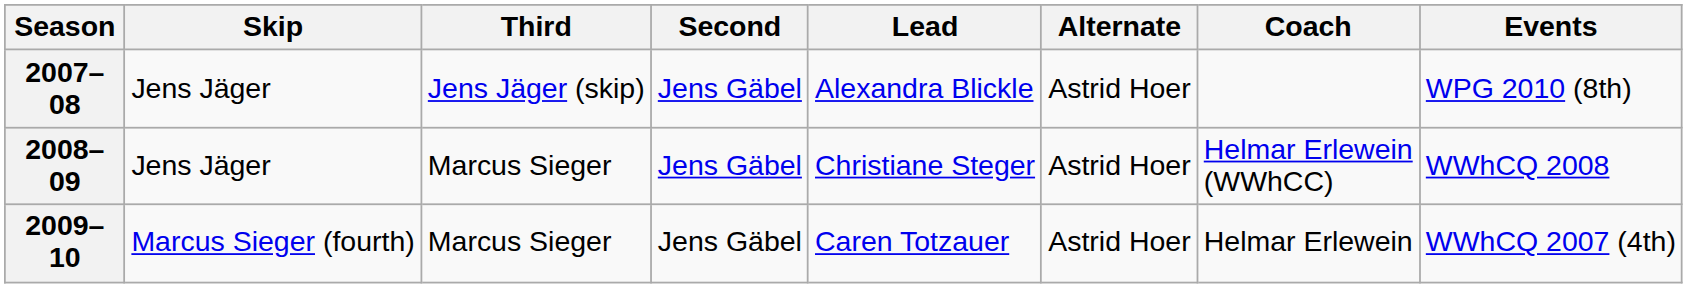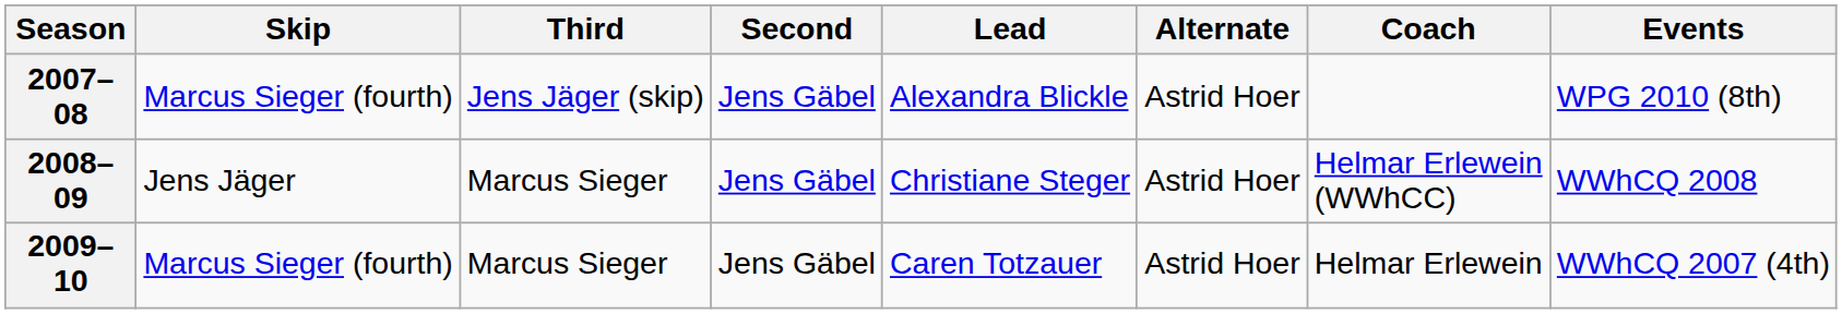 <table class="wikitable">
 <tr>
 <th scope="col" width=60>Season</th>
 <th scope="col">Skip</th>
 <th scope="col">Third</th>
 <th scope="col">Second</th>
 <th scope="col">Lead</th>
 <th scope="col">Alternate</th>
 <th scope="col">Coach</th>
 <th scope="col">Events</th>
 </tr>
 <tr>
 <th scope="row">2007–08</th>
-<td>Jens Jäger</td>
+<td><a href='#'>Marcus Sieger</a> (fourth)</td>
 <td><a href='#'>Jens Jäger</a> (skip)</td>
 <td><a href='#'>Jens Gäbel</a></td>
 <td><a href='#'>Alexandra Blickle</a></td>
 <td>Astrid Hoer</td>
 <td></td>
 <td><a href='#'>WPG 2010</a> (8th)</td>
 </tr>
 <tr>
 <th scope="row">2008–09</th>
 <td>Jens Jäger</td>
 <td>Marcus Sieger</td>
 <td><a href='#'>Jens Gäbel</a></td>
 <td><a href='#'>Christiane Steger</a></td>
 <td>Astrid Hoer</td>
 <td><a href='#'>Helmar Erlewein</a><br>(WWhCC)</td>
 <td><a href='#'>WWhCQ 2008</a> <br> </td>
 </tr>
 <tr>
 <th scope="row">2009–10</th>
 <td><a href='#'>Marcus Sieger</a> (fourth)</td>
 <td>Marcus Sieger</td>
 <td>Jens Gäbel</td>
 <td><a href='#'>Caren Totzauer</a></td>
 <td>Astrid Hoer</td>
 <td>Helmar Erlewein</td>
 <td><a href='#'>WWhCQ 2007</a> (4th)</td>
 </tr>
 </table>
